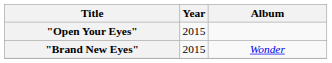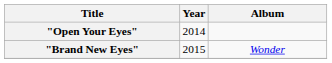 <table class="wikitable plainrowheaders" style="text-align:center;">
 <tr>
 <th scope="col" style="width:15em;">Title</th>
 <th scope="col" style="width:2em;">Year</th>
 <th scope="col" style="width:10em;">Album</th>
 </tr>
 <tr>
 <th scope="row">"Open Your Eyes"</th>
-<td>2015</td>
+<td>2014</td>
 <td></td>
 </tr>
 <tr>
 <th scope="row">"Brand New Eyes"</th>
 <td>2015</td>
 <td><em><a href='#'>Wonder</a></em></td>
 </tr>
 <tr>
 </tr>
 </table>
